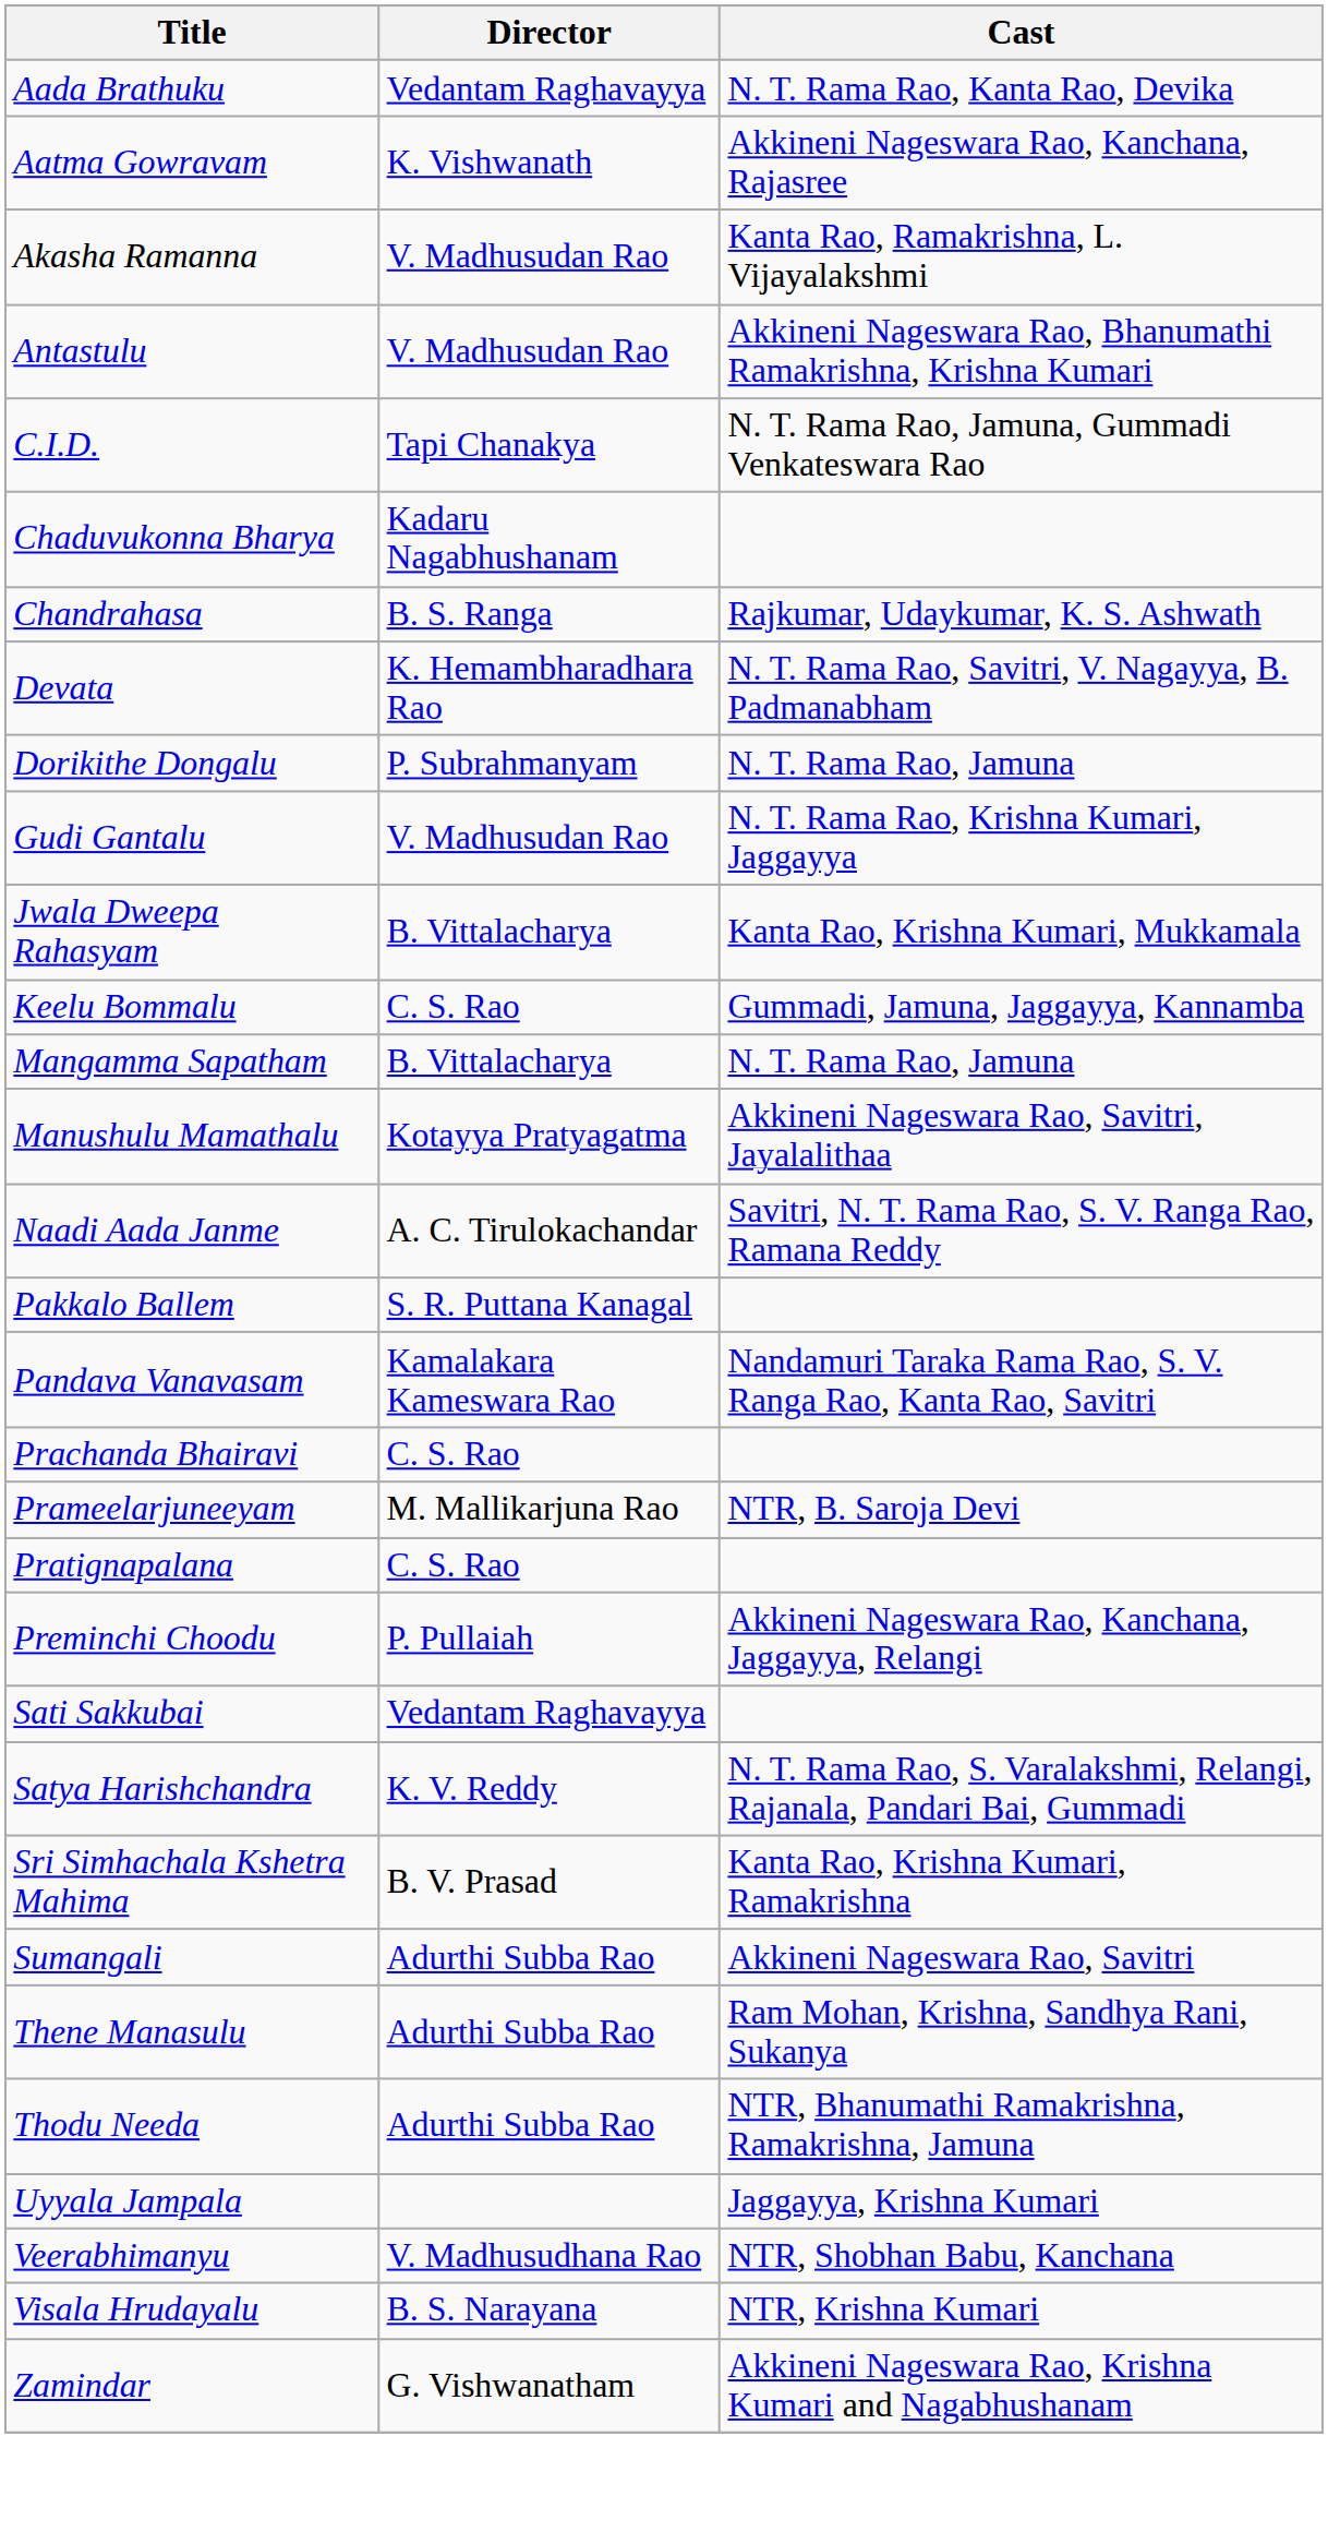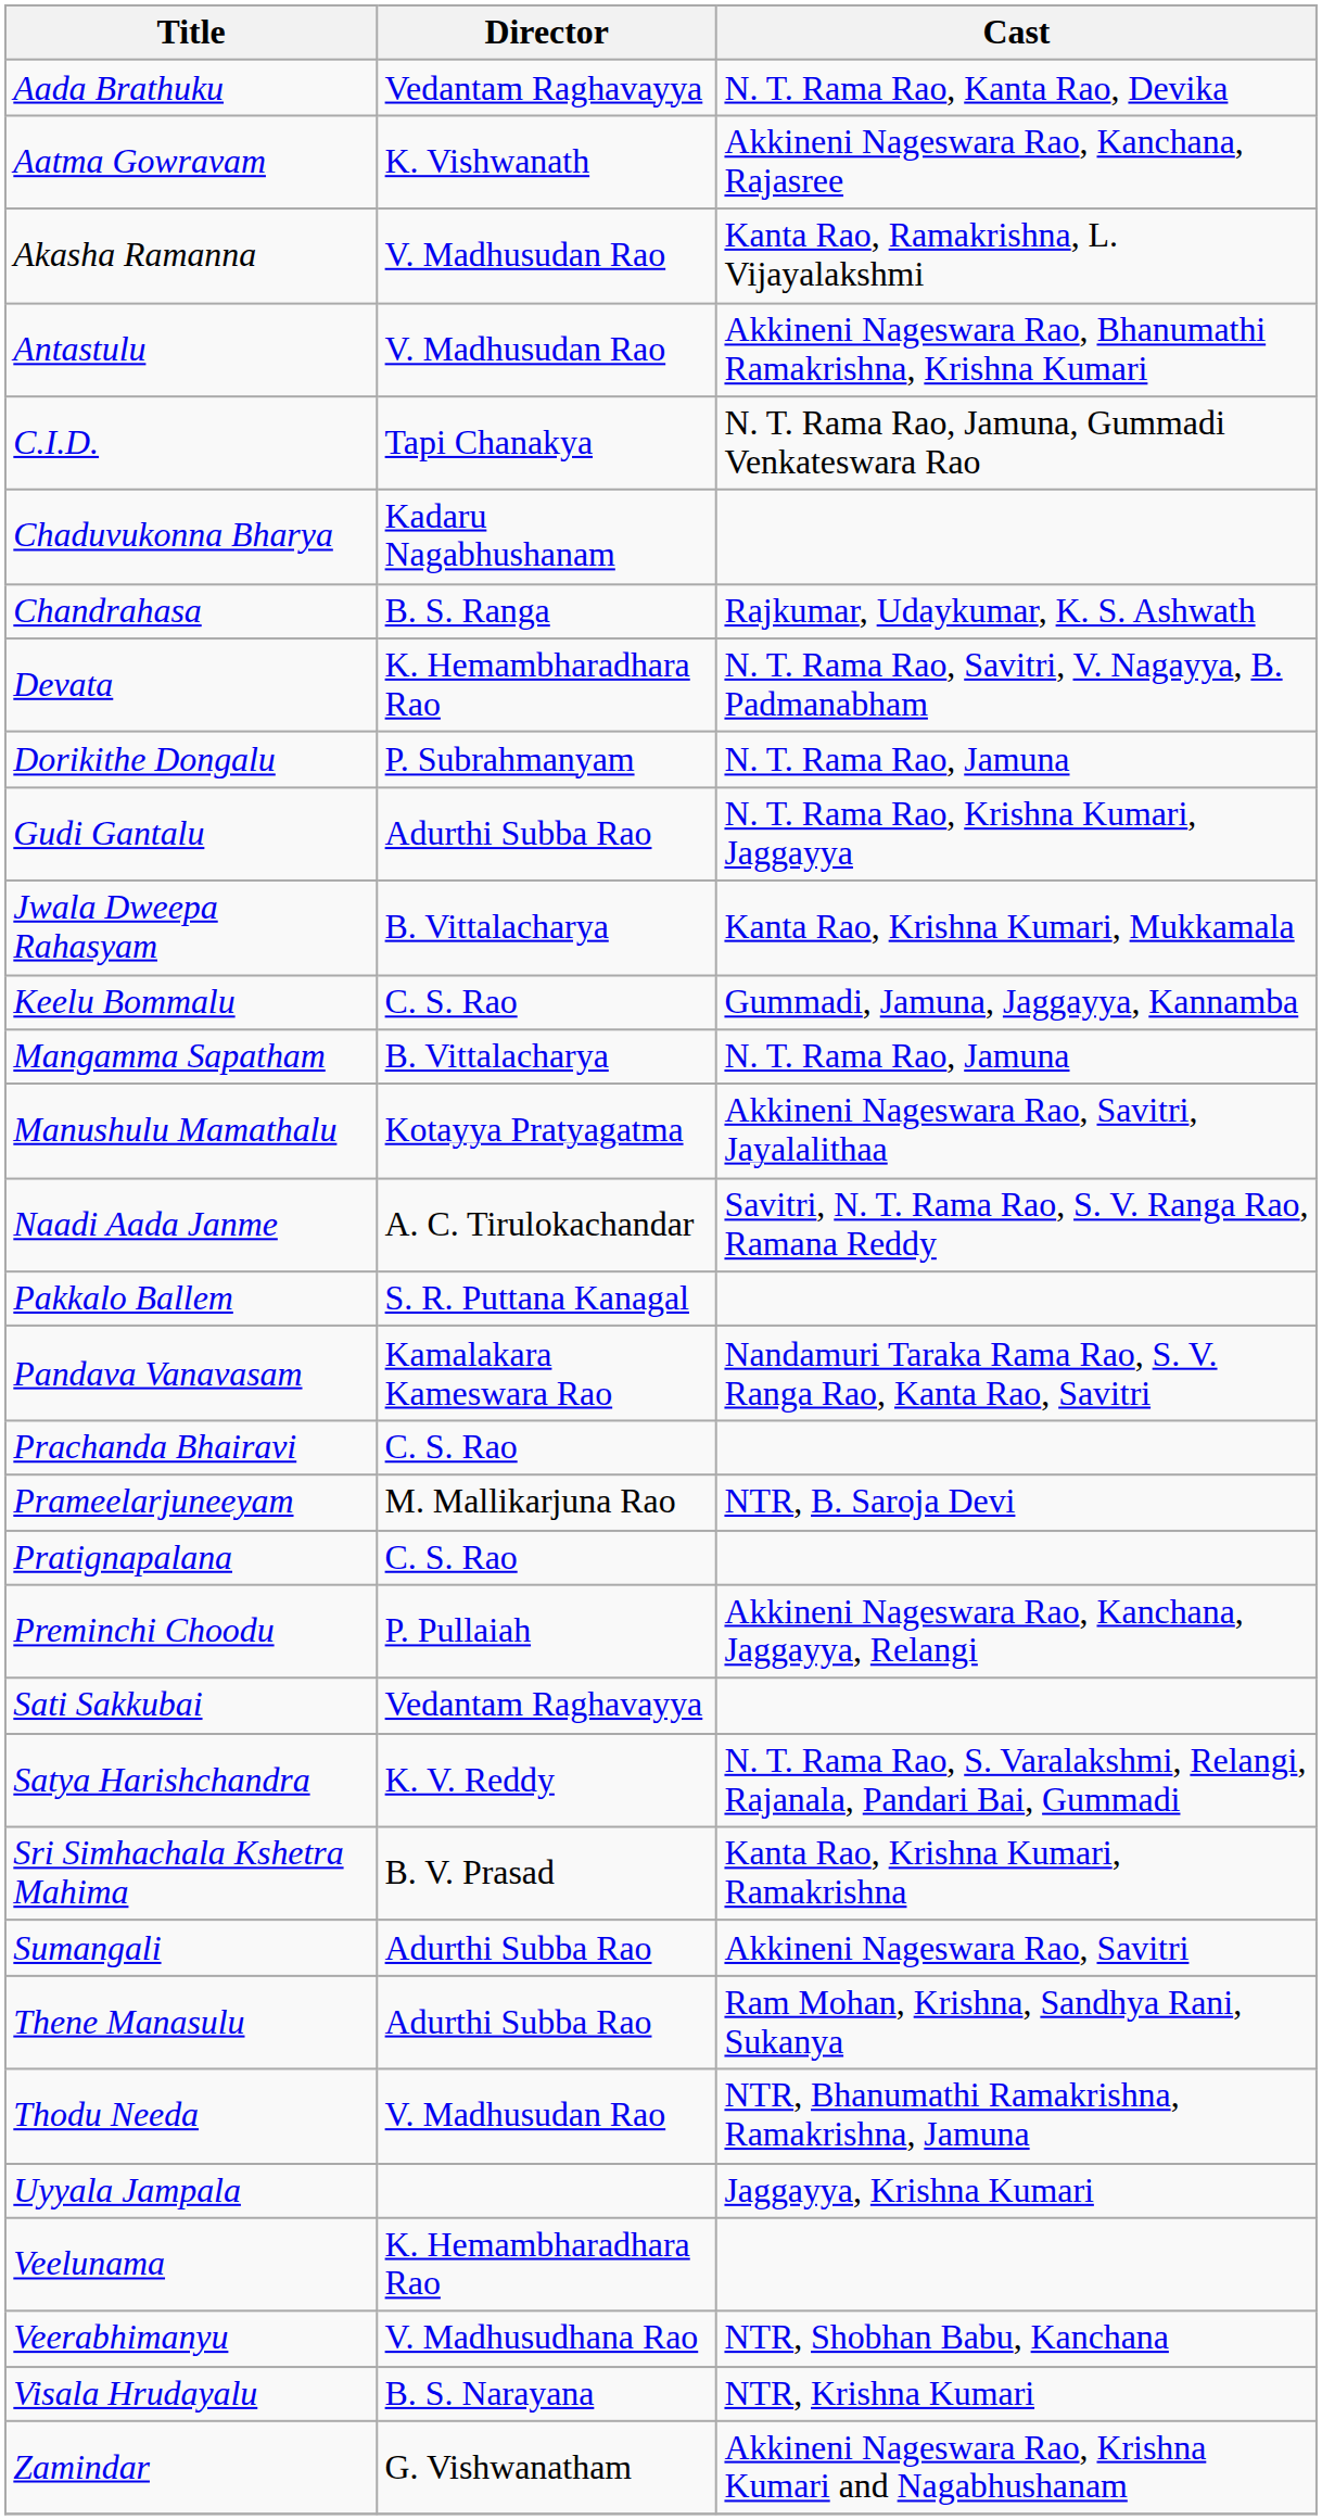 <table class="wikitable sortable">
 <tr>
 <th>Title</th>
 <th>Director</th>
 <th>Cast</th>
 </tr>
 <tr>
 <td><em><a href='#'>Aada Brathuku</a></em></td>
 <td><a href='#'>Vedantam Raghavayya</a></td>
 <td><a href='#'>N. T. Rama Rao</a>, <a href='#'>Kanta Rao</a>, <a href='#'>Devika</a></td>
 </tr>
 <tr>
 <td><em><a href='#'>Aatma Gowravam</a></em></td>
 <td><a href='#'>K. Vishwanath</a></td>
 <td><a href='#'>Akkineni Nageswara Rao</a>, <a href='#'>Kanchana</a>, <a href='#'>Rajasree</a></td>
 </tr>
 <tr>
 <td><em>Akasha Ramanna</em></td>
 <td><a href='#'>V. Madhusudan Rao</a></td>
 <td><a href='#'>Kanta Rao</a>, <a href='#'>Ramakrishna</a>, L. Vijayalakshmi</td>
 </tr>
 <tr>
 <td><em><a href='#'>Antastulu</a></em></td>
 <td><a href='#'>V. Madhusudan Rao</a></td>
 <td><a href='#'>Akkineni Nageswara Rao</a>, <a href='#'>Bhanumathi Ramakrishna</a>, <a href='#'>Krishna Kumari</a></td>
 </tr>
 <tr>
 <td><em><a href='#'>C.I.D.</a></em></td>
 <td><a href='#'>Tapi Chanakya</a></td>
 <td>N. T. Rama Rao, Jamuna, Gummadi Venkateswara Rao</td>
 </tr>
 <tr>
 <td><em><a href='#'>Chaduvukonna Bharya</a></em></td>
 <td><a href='#'>Kadaru Nagabhushanam</a></td>
 <td></td>
 </tr>
 <tr>
 <td><em><a href='#'>Chandrahasa</a></em></td>
 <td><a href='#'>B. S. Ranga</a></td>
 <td><a href='#'>Rajkumar</a>, <a href='#'>Udaykumar</a>, <a href='#'>K. S. Ashwath</a></td>
 </tr>
 <tr>
 <td><em><a href='#'>Devata</a></em></td>
 <td><a href='#'>K. Hemambharadhara Rao</a></td>
 <td><a href='#'>N. T. Rama Rao</a>, <a href='#'>Savitri</a>, <a href='#'>V. Nagayya</a>, <a href='#'>B. Padmanabham</a></td>
 </tr>
 <tr>
 <td><em><a href='#'>Dorikithe Dongalu</a></em></td>
 <td><a href='#'>P. Subrahmanyam</a></td>
 <td><a href='#'>N. T. Rama Rao</a>, <a href='#'>Jamuna</a></td>
 </tr>
 <tr>
 <td><em><a href='#'>Gudi Gantalu</a></em></td>
-<td><a href='#'>V. Madhusudan Rao</a></td>
+<td><a href='#'>Adurthi Subba Rao</a></td>
 <td><a href='#'>N. T. Rama Rao</a>, <a href='#'>Krishna Kumari</a>, <a href='#'>Jaggayya</a></td>
 </tr>
 <tr>
 <td><em><a href='#'>Jwala Dweepa Rahasyam</a></em></td>
 <td><a href='#'>B. Vittalacharya</a></td>
 <td><a href='#'>Kanta Rao</a>, <a href='#'>Krishna Kumari</a>, <a href='#'>Mukkamala</a></td>
 </tr>
 <tr>
 <td><em><a href='#'>Keelu Bommalu</a></em></td>
 <td><a href='#'>C. S. Rao</a></td>
 <td><a href='#'>Gummadi</a>, <a href='#'>Jamuna</a>, <a href='#'>Jaggayya</a>, <a href='#'>Kannamba</a></td>
 </tr>
 <tr>
 <td><em><a href='#'>Mangamma Sapatham</a></em></td>
 <td><a href='#'>B. Vittalacharya</a></td>
 <td><a href='#'>N. T. Rama Rao</a>, <a href='#'>Jamuna</a></td>
 </tr>
 <tr>
 <td><em><a href='#'>Manushulu Mamathalu</a></em></td>
 <td><a href='#'>Kotayya Pratyagatma</a></td>
 <td><a href='#'>Akkineni Nageswara Rao</a>, <a href='#'>Savitri</a>, <a href='#'>Jayalalithaa</a></td>
 </tr>
 <tr>
 <td><em><a href='#'>Naadi Aada Janme</a></em></td>
 <td>A. C. Tirulokachandar</td>
 <td><a href='#'>Savitri</a>, <a href='#'>N. T. Rama Rao</a>, <a href='#'>S. V. Ranga Rao</a>, <a href='#'>Ramana Reddy</a></td>
 </tr>
 <tr>
 <td><em><a href='#'>Pakkalo Ballem</a></em></td>
 <td><a href='#'>S. R. Puttana Kanagal</a></td>
 <td></td>
 </tr>
 <tr>
 <td><em><a href='#'>Pandava Vanavasam</a></em></td>
 <td><a href='#'>Kamalakara Kameswara Rao</a></td>
 <td><a href='#'>Nandamuri Taraka Rama Rao</a>, <a href='#'>S. V. Ranga Rao</a>, <a href='#'>Kanta Rao</a>, <a href='#'>Savitri</a></td>
 </tr>
 <tr>
 <td><em><a href='#'>Prachanda Bhairavi</a></em></td>
 <td><a href='#'>C. S. Rao</a></td>
 <td></td>
 </tr>
 <tr>
 <td><em><a href='#'>Prameelarjuneeyam</a></em></td>
 <td>M. Mallikarjuna Rao</td>
 <td><a href='#'>NTR</a>, <a href='#'>B. Saroja Devi</a></td>
 </tr>
 <tr>
 <td><em><a href='#'>Pratignapalana</a></em></td>
 <td><a href='#'>C. S. Rao</a></td>
 <td></td>
 </tr>
 <tr>
 <td><em><a href='#'>Preminchi Choodu</a></em></td>
 <td><a href='#'>P. Pullaiah</a></td>
 <td><a href='#'>Akkineni Nageswara Rao</a>, <a href='#'>Kanchana</a>, <a href='#'>Jaggayya</a>, <a href='#'>Relangi</a></td>
 </tr>
 <tr>
 <td><em><a href='#'>Sati Sakkubai</a></em></td>
 <td><a href='#'>Vedantam Raghavayya</a></td>
 <td></td>
 </tr>
 <tr>
 <td><em><a href='#'>Satya Harishchandra</a></em></td>
 <td><a href='#'>K. V. Reddy</a></td>
 <td><a href='#'>N. T. Rama Rao</a>, <a href='#'>S. Varalakshmi</a>,  <a href='#'>Relangi</a>, <a href='#'>Rajanala</a>, <a href='#'>Pandari Bai</a>, <a href='#'>Gummadi</a></td>
 </tr>
 <tr>
 <td><em><a href='#'>Sri Simhachala Kshetra Mahima</a></em></td>
 <td>B. V. Prasad</td>
 <td><a href='#'>Kanta Rao</a>, <a href='#'>Krishna Kumari</a>, <a href='#'>Ramakrishna</a></td>
 </tr>
 <tr>
 <td><em><a href='#'>Sumangali</a></em></td>
 <td><a href='#'>Adurthi Subba Rao</a></td>
 <td><a href='#'>Akkineni Nageswara Rao</a>, <a href='#'>Savitri</a></td>
 </tr>
 <tr>
 <td><em><a href='#'>Thene Manasulu</a></em></td>
 <td><a href='#'>Adurthi Subba Rao</a></td>
 <td><a href='#'>Ram Mohan</a>, <a href='#'>Krishna</a>, <a href='#'>Sandhya Rani</a>, <a href='#'>Sukanya</a></td>
 </tr>
 <tr>
 <td><em><a href='#'>Thodu Needa</a></em></td>
-<td><a href='#'>Adurthi Subba Rao</a></td>
+<td><a href='#'>V. Madhusudan Rao</a></td>
 <td><a href='#'>NTR</a>, <a href='#'>Bhanumathi Ramakrishna</a>, <a href='#'>Ramakrishna</a>, <a href='#'>Jamuna</a></td>
 </tr>
 <tr>
 <td><em><a href='#'>Uyyala Jampala</a></em></td>
 <td></td>
 <td><a href='#'>Jaggayya</a>, <a href='#'>Krishna Kumari</a></td>
+</tr>
+<tr>
+<td><em><a href='#'>Veelunama</a></em></td>
+<td><a href='#'>K. Hemambharadhara Rao</a></td>
+<td></td>
 </tr>
 <tr>
 <td><em><a href='#'>Veerabhimanyu</a></em></td>
 <td><a href='#'>V. Madhusudhana Rao</a></td>
 <td><a href='#'>NTR</a>, <a href='#'>Shobhan Babu</a>, <a href='#'>Kanchana</a></td>
 </tr>
 <tr>
 <td><em><a href='#'>Visala Hrudayalu</a></em></td>
 <td><a href='#'>B. S. Narayana</a></td>
 <td><a href='#'>NTR</a>, <a href='#'>Krishna Kumari</a></td>
 </tr>
 <tr>
 <td><em><a href='#'>Zamindar</a></em></td>
 <td>G. Vishwanatham</td>
 <td><a href='#'>Akkineni Nageswara Rao</a>, <a href='#'>Krishna Kumari</a> and <a href='#'>Nagabhushanam</a></td>
 </tr>
 <tr>
 </tr>
 </table>
